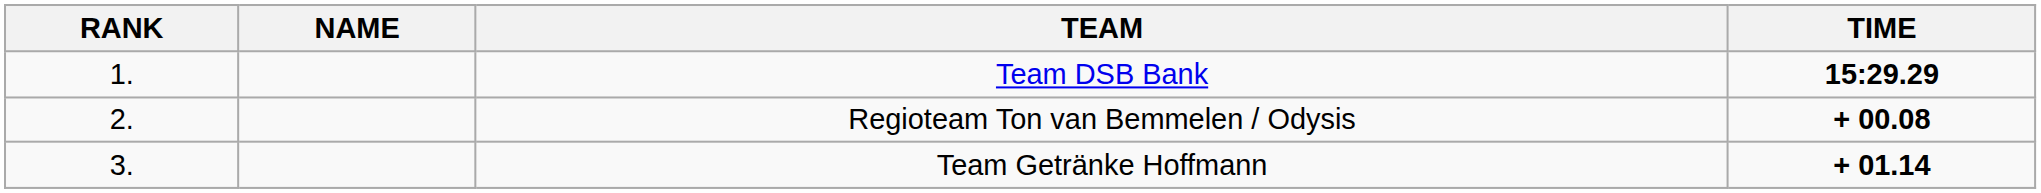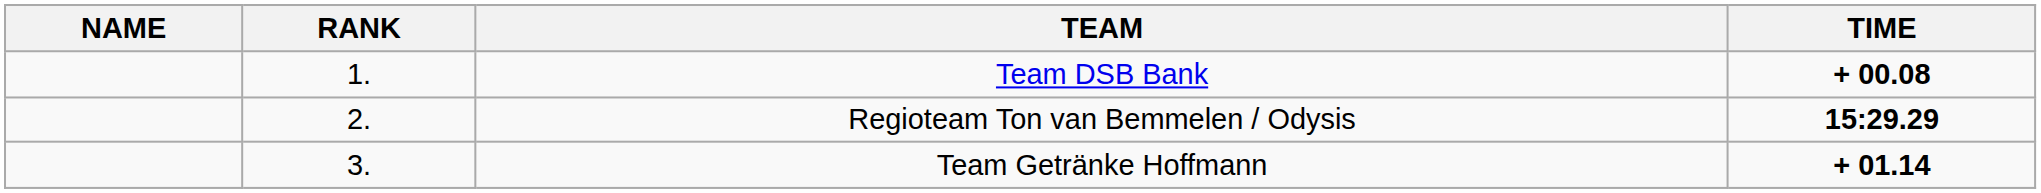 <table class=wikitable style="font-size:90%" width="80%">
 <tr>
+<th>NAME</th>
 <th>RANK</th>
-<th>NAME</th>
 <th>TEAM</th>
 <th>TIME</th>
 </tr>
 <tr>
+<td></td>
 <td align="center">1.</td>
+<td align="center"><a href='#'>Team DSB Bank</a></td>
+<td align="center"><strong>+ 00.08</strong></td>
+</tr>
+<tr>
 <td></td>
-<td align="center"><a href='#'>Team DSB Bank</a></td>
+<td align="center">2.</td>
+<td align="center">Regioteam Ton van Bemmelen / Odysis</td>
 <td align="center"><strong>15:29.29</strong></td>
 </tr>
 <tr>
-<td align="center">2.</td>
 <td></td>
-<td align="center">Regioteam Ton van Bemmelen / Odysis</td>
-<td align="center"><strong>+ 00.08</strong></td>
-</tr>
-<tr>
 <td align="center">3.</td>
-<td></td>
 <td align="center">Team Getränke Hoffmann</td>
 <td align="center"><strong>+ 01.14</strong></td>
 </tr>
 </table>
